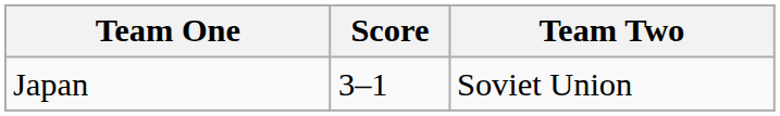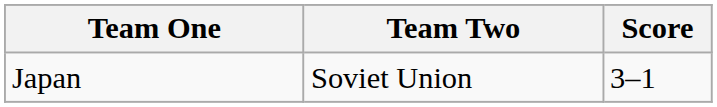 <table class="wikitable">
 <tr>
 <th width=150>Team One</th>
+<th width=150>Team Two</th>
 <th width=50>Score</th>
-<th width=150>Team Two</th>
 </tr>
 <tr>
 <td>Japan</td>
+<td>Soviet Union</td>
 <td>3–1</td>
-<td>Soviet Union</td>
 </tr>
 </table>
